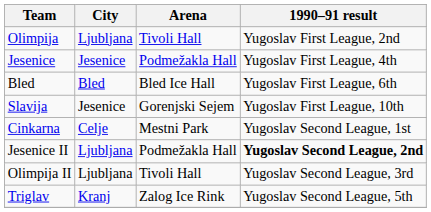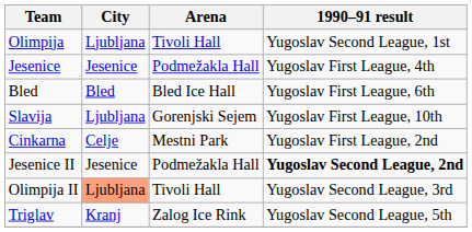 <table class="wikitable sortable">
 <tr>
 <th>Team</th>
 <th>City</th>
 <th>Arena</th>
 <th>1990–91 result</th>
 </tr>
 <tr>
 <td><a href='#'>Olimpija</a></td>
 <td><a href='#'>Ljubljana</a></td>
 <td><a href='#'>Tivoli Hall</a></td>
-<td>Yugoslav First League, 2nd</td>
+<td>Yugoslav Second League, 1st</td>
 </tr>
 <tr>
 <td><a href='#'>Jesenice</a></td>
 <td><a href='#'>Jesenice</a></td>
 <td><a href='#'>Podmežakla Hall</a></td>
 <td>Yugoslav First League, 4th</td>
 </tr>
 <tr>
 <td>Bled</td>
 <td><a href='#'>Bled</a></td>
 <td>Bled Ice Hall</td>
 <td>Yugoslav First League, 6th</td>
 </tr>
 <tr>
 <td><a href='#'>Slavija</a></td>
-<td>Jesenice</td>
+<td><a href='#'>Ljubljana</a></td>
 <td>Gorenjski Sejem</td>
 <td>Yugoslav First League, 10th</td>
 </tr>
 <tr>
 <td><a href='#'>Cinkarna</a></td>
 <td><a href='#'>Celje</a></td>
 <td>Mestni Park</td>
-<td>Yugoslav Second League, 1st</td>
+<td>Yugoslav First League, 2nd</td>
 </tr>
 <tr>
 <td>Jesenice II</td>
-<td><a href='#'>Ljubljana</a></td>
+<td>Jesenice</td>
 <td>Podmežakla Hall</td>
 <td><strong>Yugoslav Second League, 2nd</strong></td>
 </tr>
 <tr>
 <td>Olimpija II</td>
-<td>Ljubljana</td>
+<td style="background: lightsalmon;">Ljubljana</td>
 <td>Tivoli Hall</td>
 <td>Yugoslav Second League, 3rd</td>
 </tr>
 <tr>
 <td><a href='#'>Triglav</a></td>
 <td><a href='#'>Kranj</a></td>
 <td>Zalog Ice Rink</td>
 <td>Yugoslav Second League, 5th</td>
 </tr>
 <tr>
 </tr>
 </table>
